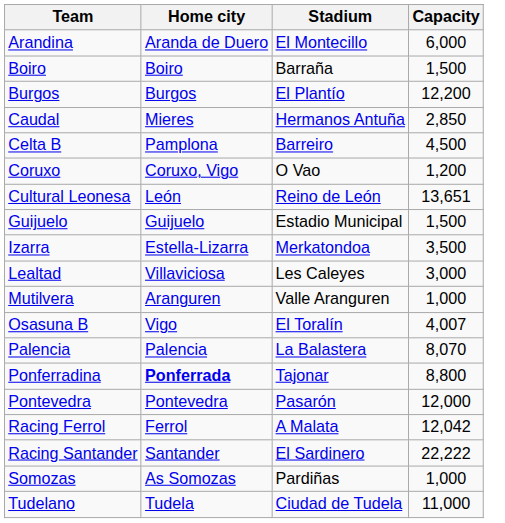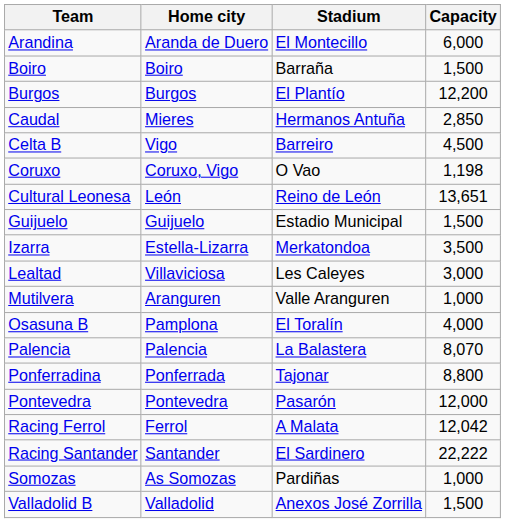 <table class="wikitable sortable">
 <tr>
 <th>Team</th>
 <th>Home city</th>
 <th>Stadium</th>
 <th>Capacity</th>
 </tr>
 <tr>
 <td><a href='#'>Arandina</a></td>
 <td><a href='#'>Aranda de Duero</a></td>
 <td><a href='#'>El Montecillo</a></td>
 <td align=center>6,000</td>
 </tr>
 <tr>
 <td><a href='#'>Boiro</a></td>
 <td><a href='#'>Boiro</a></td>
 <td>Barraña</td>
 <td align=center>1,500</td>
 </tr>
 <tr>
 <td><a href='#'>Burgos</a></td>
 <td><a href='#'>Burgos</a></td>
 <td><a href='#'>El Plantío</a></td>
 <td align=center>12,200</td>
 </tr>
 <tr>
 <td><a href='#'>Caudal</a></td>
 <td><a href='#'>Mieres</a></td>
 <td><a href='#'>Hermanos Antuña</a></td>
 <td align=center>2,850</td>
 </tr>
 <tr>
 <td><a href='#'>Celta B</a></td>
-<td><a href='#'>Pamplona</a></td>
+<td><a href='#'>Vigo</a></td>
 <td><a href='#'>Barreiro</a></td>
 <td align=center>4,500</td>
 </tr>
 <tr>
 <td><a href='#'>Coruxo</a></td>
 <td><a href='#'>Coruxo, Vigo</a></td>
 <td>O Vao</td>
-<td align=center>1,200</td>
+<td align=center>1,198</td>
 </tr>
 <tr>
 <td><a href='#'>Cultural Leonesa</a></td>
 <td><a href='#'>León</a></td>
 <td><a href='#'>Reino de León</a></td>
 <td align=center>13,651</td>
 </tr>
 <tr>
 <td><a href='#'>Guijuelo</a></td>
 <td><a href='#'>Guijuelo</a></td>
 <td>Estadio Municipal</td>
 <td align=center>1,500</td>
 </tr>
 <tr>
 <td><a href='#'>Izarra</a></td>
 <td><a href='#'>Estella-Lizarra</a></td>
 <td><a href='#'>Merkatondoa</a></td>
 <td align=center>3,500</td>
 </tr>
 <tr>
 <td><a href='#'>Lealtad</a></td>
 <td><a href='#'>Villaviciosa</a></td>
 <td>Les Caleyes</td>
 <td align=center>3,000</td>
 </tr>
 <tr>
 <td><a href='#'>Mutilvera</a></td>
 <td><a href='#'>Aranguren</a></td>
 <td>Valle Aranguren</td>
 <td align=center>1,000</td>
 </tr>
 <tr>
 <td><a href='#'>Osasuna B</a></td>
-<td><a href='#'>Vigo</a></td>
+<td><a href='#'>Pamplona</a></td>
 <td><a href='#'>El Toralín</a></td>
-<td align=center>4,007</td>
+<td align=center>4,000</td>
 </tr>
 <tr>
 <td><a href='#'>Palencia</a></td>
 <td><a href='#'>Palencia</a></td>
 <td><a href='#'>La Balastera</a></td>
 <td align=center>8,070</td>
 </tr>
 <tr>
 <td><a href='#'>Ponferradina</a></td>
-<td><strong><a href='#'>Ponferrada</a></strong></td>
+<td><a href='#'>Ponferrada</a></td>
 <td><a href='#'>Tajonar</a></td>
 <td align=center>8,800</td>
 </tr>
 <tr>
 <td><a href='#'>Pontevedra</a></td>
 <td><a href='#'>Pontevedra</a></td>
 <td><a href='#'>Pasarón</a></td>
 <td align=center>12,000</td>
 </tr>
 <tr>
 <td><a href='#'>Racing Ferrol</a></td>
 <td><a href='#'>Ferrol</a></td>
 <td><a href='#'>A Malata</a></td>
 <td align=center>12,042</td>
 </tr>
 <tr>
 <td><a href='#'>Racing Santander</a></td>
 <td><a href='#'>Santander</a></td>
 <td><a href='#'>El Sardinero</a></td>
 <td align=center>22,222</td>
 </tr>
 <tr>
 <td><a href='#'>Somozas</a></td>
 <td><a href='#'>As Somozas</a></td>
 <td>Pardiñas</td>
 <td align=center>1,000</td>
 </tr>
 <tr>
-<td><a href='#'>Tudelano</a></td>
-<td><a href='#'>Tudela</a></td>
-<td><a href='#'>Ciudad de Tudela</a></td>
-<td align=center>11,000</td>
+<td><a href='#'>Valladolid B</a></td>
+<td><a href='#'>Valladolid</a></td>
+<td><a href='#'>Anexos José Zorrilla</a></td>
+<td align=center>1,500</td>
 </tr>
 </table>
